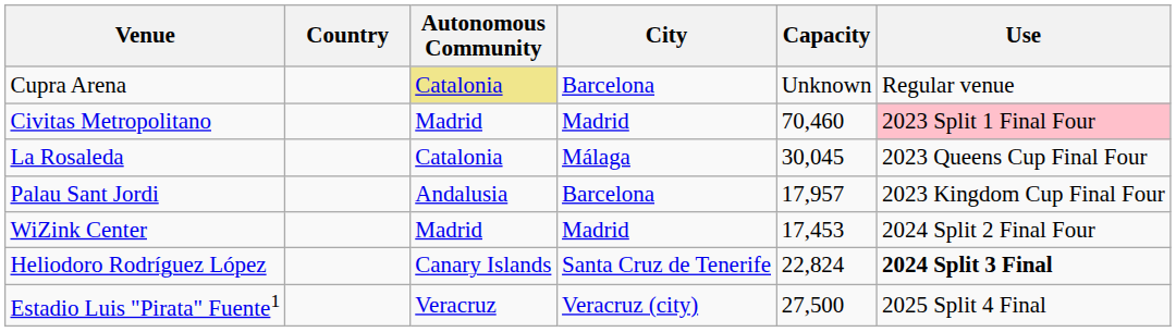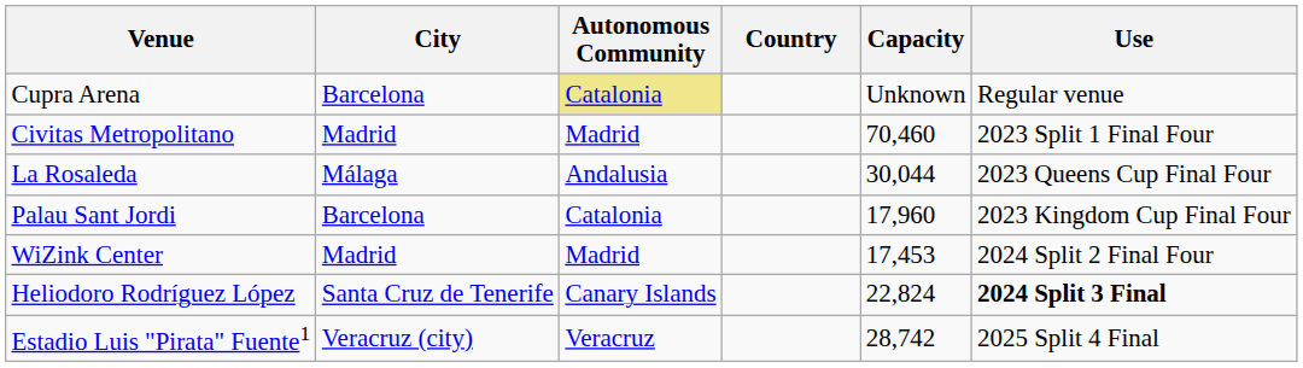 <table class="wikitable">
 <tr>
 <th>Venue</th>
+<th>City</th>
+<th>Autonomous<br>Community</th>
 <th width=80px>Country</th>
-<th>Autonomous<br>Community</th>
-<th>City</th>
 <th>Capacity</th>
 <th>Use</th>
 </tr>
 <tr>
 <td>Cupra Arena</td>
+<td><a href='#'>Barcelona</a></td>
+<td style="background: khaki;"><a href='#'>Catalonia</a></td>
 <td></td>
-<td style="background: khaki;"><a href='#'>Catalonia</a></td>
-<td><a href='#'>Barcelona</a></td>
 <td>Unknown</td>
 <td>Regular venue</td>
 </tr>
 <tr>
 <td><a href='#'>Civitas Metropolitano</a></td>
-<td></td>
 <td><a href='#'>Madrid</a></td>
 <td><a href='#'>Madrid</a></td>
+<td></td>
 <td>70,460</td>
-<td style="background: pink;">2023 Split 1 Final Four</td>
+<td>2023 Split 1 Final Four</td>
 </tr>
 <tr>
 <td><a href='#'>La Rosaleda</a></td>
+<td><a href='#'>Málaga</a></td>
+<td><a href='#'>Andalusia</a></td>
 <td></td>
-<td><a href='#'>Catalonia</a></td>
-<td><a href='#'>Málaga</a></td>
-<td>30,045</td>
+<td>30,044</td>
 <td>2023 Queens Cup Final Four</td>
 </tr>
 <tr>
 <td><a href='#'>Palau Sant Jordi</a></td>
+<td><a href='#'>Barcelona</a></td>
+<td><a href='#'>Catalonia</a></td>
 <td></td>
-<td><a href='#'>Andalusia</a></td>
-<td><a href='#'>Barcelona</a></td>
-<td>17,957</td>
+<td>17,960</td>
 <td>2023 Kingdom Cup Final Four</td>
 </tr>
 <tr>
 <td><a href='#'>WiZink Center</a></td>
-<td></td>
 <td><a href='#'>Madrid</a></td>
 <td><a href='#'>Madrid</a></td>
+<td></td>
 <td>17,453</td>
 <td>2024 Split 2 Final Four</td>
 </tr>
 <tr>
 <td><a href='#'>Heliodoro Rodríguez López</a></td>
+<td><a href='#'>Santa Cruz de Tenerife</a></td>
+<td><a href='#'>Canary Islands</a></td>
 <td></td>
-<td><a href='#'>Canary Islands</a></td>
-<td><a href='#'>Santa Cruz de Tenerife</a></td>
 <td>22,824</td>
 <td><strong>2024 Split 3 Final</strong></td>
 </tr>
 <tr>
 <td><a href='#'>Estadio Luis "Pirata" Fuente</a><sup>1</sup></td>
+<td><a href='#'>Veracruz (city)</a></td>
+<td><a href='#'>Veracruz</a></td>
 <td></td>
-<td><a href='#'>Veracruz</a></td>
-<td><a href='#'>Veracruz (city)</a></td>
-<td>27,500</td>
+<td>28,742</td>
 <td>2025 Split 4 Final</td>
 </tr>
 </table>
